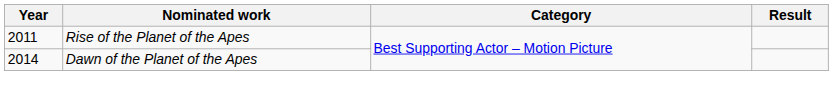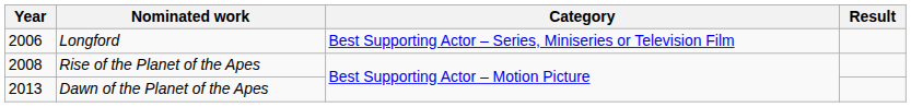 <table width="75%" class="wikitable">
 <tr>
 <th>Year</th>
 <th>Nominated work</th>
 <th>Category</th>
 <th>Result</th>
 </tr>
 <tr>
-<td>2011</td>
+<td>2006</td>
+<td><em>Longford</em></td>
+<td><a href='#'>Best Supporting Actor – Series, Miniseries or Television Film</a></td>
+<td></td>
+</tr>
+<tr>
+<td>2008</td>
 <td><em>Rise of the Planet of the Apes</em></td>
 <td rowspan="2"><a href='#'>Best Supporting Actor – Motion Picture</a></td>
 <td></td>
 </tr>
 <tr>
-<td>2014</td>
+<td>2013</td>
 <td><em>Dawn of the Planet of the Apes</em></td>
 <td></td>
 </tr>
 </table>
